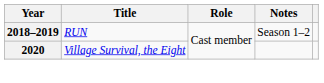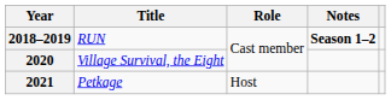 <table class="wikitable plainrowheaders sortable">
 <tr>
 <th scope="col">Year</th>
 <th scope="col">Title</th>
 <th scope="col">Role</th>
 <th scope="col" class="unsortable">Notes</th>
 <th scope="col" class="unsortable"></th>
 </tr>
 <tr>
 <th scope="row">2018–2019</th>
 <td><em><a href='#'>RUN</a></em></td>
 <td rowspan="2">Cast member</td>
-<td>Season 1–2</td>
+<td><strong>Season 1–2</strong></td>
 <td style="text-align:center"></td>
 </tr>
 <tr>
 <th scope="row">2020</th>
 <td><em><a href='#'>Village Survival, the Eight</a></em></td>
 <td></td>
 <td style="text-align:center"></td>
 </tr>
+<tr>
+<th scope="row">2021</th>
+<td><em><a href='#'>Petkage</a></em></td>
+<td>Host</td>
+<td></td>
+<td style="text-align:center"></td>
+</tr>
 </table>
